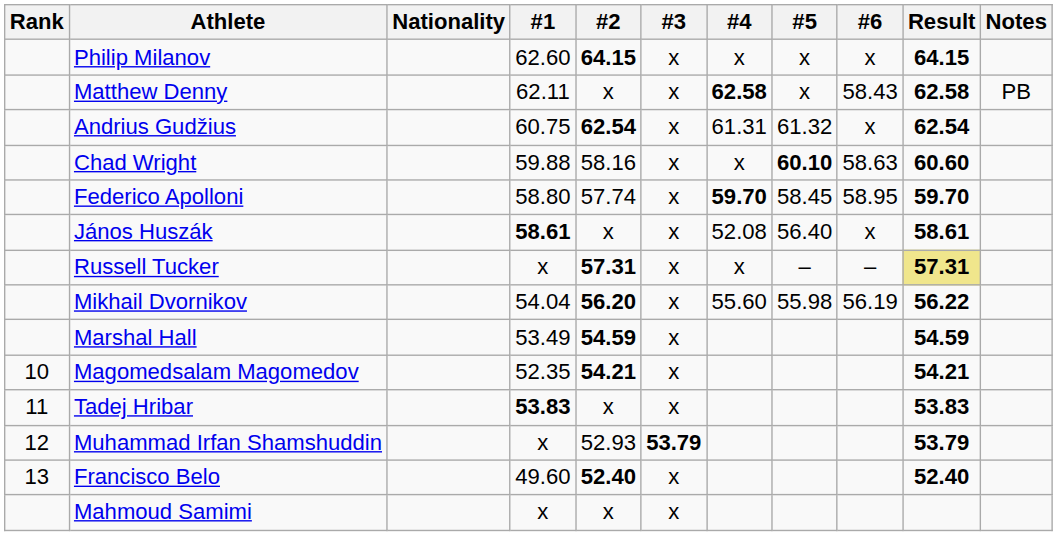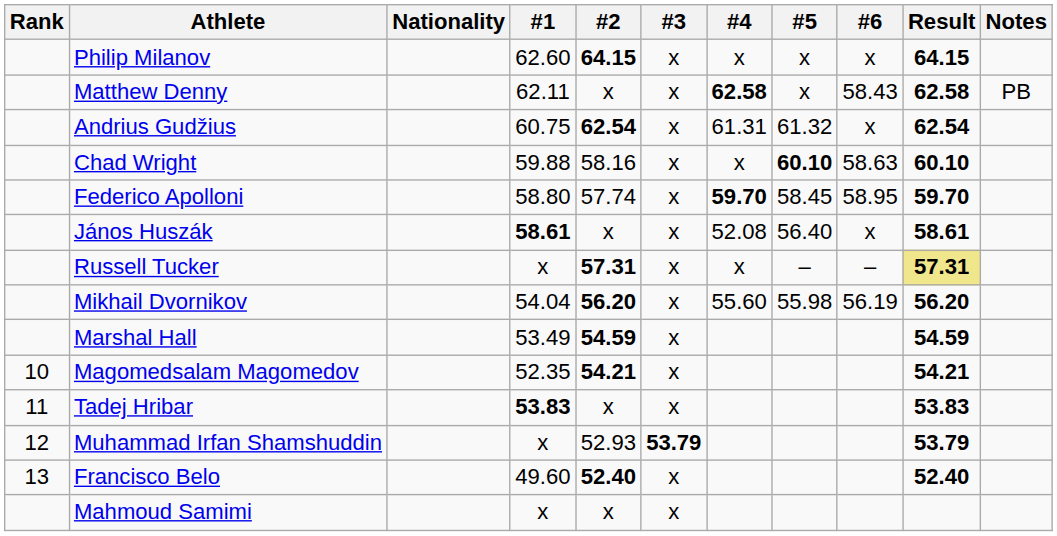 <table class="wikitable sortable" style="text-align:center">
 <tr>
 <th>Rank</th>
 <th>Athlete</th>
 <th>Nationality</th>
 <th>#1</th>
 <th>#2</th>
 <th>#3</th>
 <th>#4</th>
 <th>#5</th>
 <th>#6</th>
 <th>Result</th>
 <th>Notes</th>
 </tr>
 <tr>
 <td></td>
 <td align="left"><a href='#'>Philip Milanov</a></td>
 <td align=left></td>
 <td>62.60</td>
 <td><strong>64.15</strong></td>
 <td>x</td>
 <td>x</td>
 <td>x</td>
 <td>x</td>
 <td><strong>64.15</strong></td>
 <td></td>
 </tr>
 <tr>
 <td></td>
 <td align="left"><a href='#'>Matthew Denny</a></td>
 <td align=left></td>
 <td>62.11</td>
 <td>x</td>
 <td>x</td>
 <td><strong>62.58</strong></td>
 <td>x</td>
 <td>58.43</td>
 <td><strong>62.58</strong></td>
 <td>PB</td>
 </tr>
 <tr>
 <td></td>
 <td align="left"><a href='#'>Andrius Gudžius</a></td>
 <td align=left></td>
 <td>60.75</td>
 <td><strong>62.54</strong></td>
 <td>x</td>
 <td>61.31</td>
 <td>61.32</td>
 <td>x</td>
 <td><strong>62.54</strong></td>
 <td></td>
 </tr>
 <tr>
 <td></td>
 <td align="left"><a href='#'>Chad Wright</a></td>
 <td align=left></td>
 <td>59.88</td>
 <td>58.16</td>
 <td>x</td>
 <td>x</td>
 <td><strong>60.10</strong></td>
 <td>58.63</td>
-<td><strong>60.60</strong></td>
+<td><strong>60.10</strong></td>
 <td></td>
 </tr>
 <tr>
 <td></td>
 <td align="left"><a href='#'>Federico Apolloni</a></td>
 <td align=left></td>
 <td>58.80</td>
 <td>57.74</td>
 <td>x</td>
 <td><strong>59.70</strong></td>
 <td>58.45</td>
 <td>58.95</td>
 <td><strong>59.70</strong></td>
 <td></td>
 </tr>
 <tr>
 <td></td>
 <td align="left"><a href='#'>János Huszák</a></td>
 <td align=left></td>
 <td><strong>58.61</strong></td>
 <td>x</td>
 <td>x</td>
 <td>52.08</td>
 <td>56.40</td>
 <td>x</td>
 <td><strong>58.61</strong></td>
 <td></td>
 </tr>
 <tr>
 <td></td>
 <td align="left"><a href='#'>Russell Tucker</a></td>
 <td align=left></td>
 <td>x</td>
 <td><strong>57.31</strong></td>
 <td>x</td>
 <td>x</td>
 <td>–</td>
 <td>–</td>
 <td style="background: khaki;"><strong>57.31</strong></td>
 <td></td>
 </tr>
 <tr>
 <td></td>
 <td align="left"><a href='#'>Mikhail Dvornikov</a></td>
 <td align=left></td>
 <td>54.04</td>
 <td><strong>56.20</strong></td>
 <td>x</td>
 <td>55.60</td>
 <td>55.98</td>
 <td>56.19</td>
-<td><strong>56.22</strong></td>
+<td><strong>56.20</strong></td>
 <td></td>
 </tr>
 <tr>
 <td></td>
 <td align="left"><a href='#'>Marshal Hall</a></td>
 <td align=left></td>
 <td>53.49</td>
 <td><strong>54.59</strong></td>
 <td>x</td>
 <td></td>
 <td></td>
 <td></td>
 <td><strong>54.59</strong></td>
 <td></td>
 </tr>
 <tr>
 <td>10</td>
 <td align="left"><a href='#'>Magomedsalam Magomedov</a></td>
 <td align=left></td>
 <td>52.35</td>
 <td><strong>54.21</strong></td>
 <td>x</td>
 <td></td>
 <td></td>
 <td></td>
 <td><strong>54.21</strong></td>
 <td></td>
 </tr>
 <tr>
 <td>11</td>
 <td align="left"><a href='#'>Tadej Hribar</a></td>
 <td align=left></td>
 <td><strong>53.83</strong></td>
 <td>x</td>
 <td>x</td>
 <td></td>
 <td></td>
 <td></td>
 <td><strong>53.83</strong></td>
 <td></td>
 </tr>
 <tr>
 <td>12</td>
 <td align="left"><a href='#'>Muhammad Irfan Shamshuddin</a></td>
 <td align=left></td>
 <td>x</td>
 <td>52.93</td>
 <td><strong>53.79</strong></td>
 <td></td>
 <td></td>
 <td></td>
 <td><strong>53.79</strong></td>
 <td></td>
 </tr>
 <tr>
 <td>13</td>
 <td align="left"><a href='#'>Francisco Belo</a></td>
 <td align=left></td>
 <td>49.60</td>
 <td><strong>52.40</strong></td>
 <td>x</td>
 <td></td>
 <td></td>
 <td></td>
 <td><strong>52.40</strong></td>
 <td></td>
 </tr>
 <tr>
 <td></td>
 <td align="left"><a href='#'>Mahmoud Samimi</a></td>
 <td align=left></td>
 <td>x</td>
 <td>x</td>
 <td>x</td>
 <td></td>
 <td></td>
 <td></td>
 <td><strong></strong></td>
 <td></td>
 </tr>
 </table>
